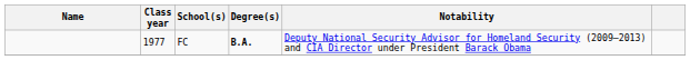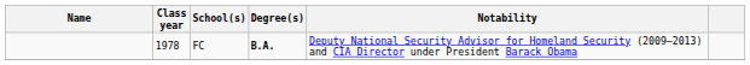 <table class="wikitable sortable" style="width:77%">
 <tr>
 <th style="width:20%;">Name</th>
 <th style="width:5%;">Class year</th>
 <th style="width:5%;">School(s)</th>
 <th style="width:5%;">Degree(s)</th>
 <th style="width:*;" class="unsortable">Notability</th>
 <th style="width:5%;" class="unsortable"></th>
 </tr>
 <tr>
 <td></td>
-<td>1977</td>
+<td>1978</td>
 <td>FC</td>
 <td><strong>B.A.</strong></td>
 <td><a href='#'>Deputy National Security Advisor for Homeland Security</a> (2009–2013) and <a href='#'>CIA Director</a> under President <a href='#'>Barack Obama</a></td>
 <td></td>
 </tr>
 <tr>
 </tr>
 </table>
